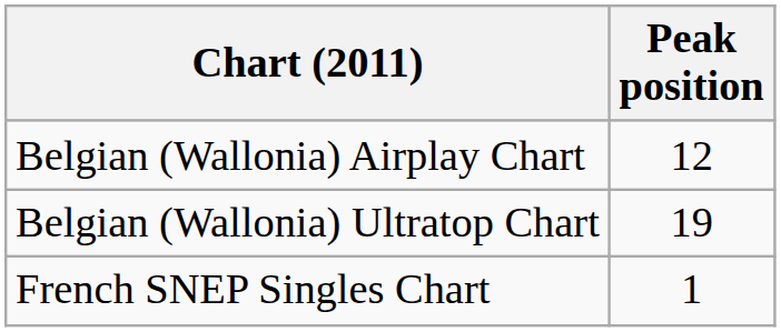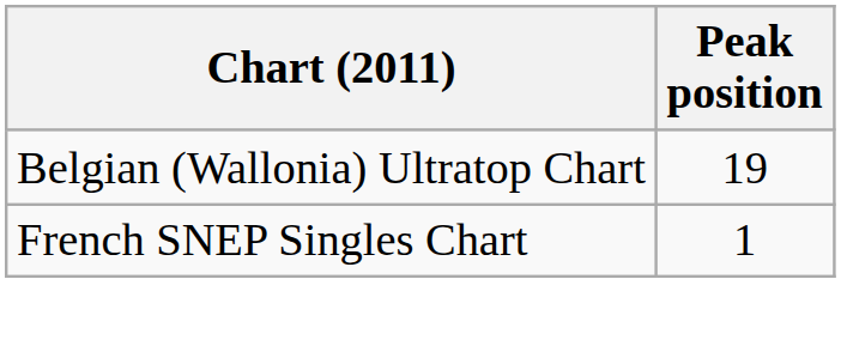 <table class="wikitable sortable">
 <tr>
 <th>Chart (2011)</th>
 <th>Peak<br>position</th>
-</tr>
-<tr>
-<td>Belgian (Wallonia) Airplay Chart</td>
-<td style="text-align:center;">12</td>
 </tr>
 <tr>
 <td>Belgian (Wallonia) Ultratop Chart</td>
 <td style="text-align:center;">19</td>
 </tr>
 <tr>
 <td>French SNEP Singles Chart</td>
 <td style="text-align:center;">1</td>
 </tr>
 </table>
